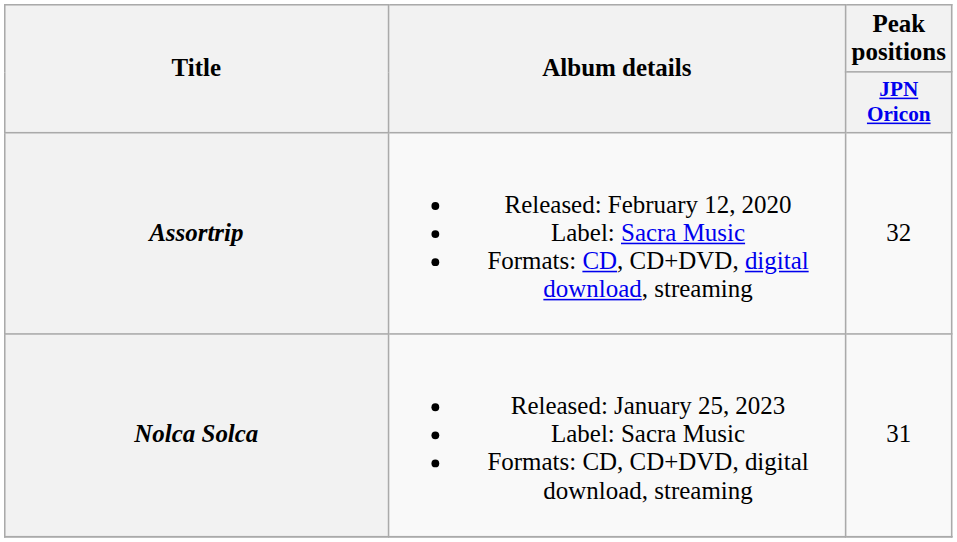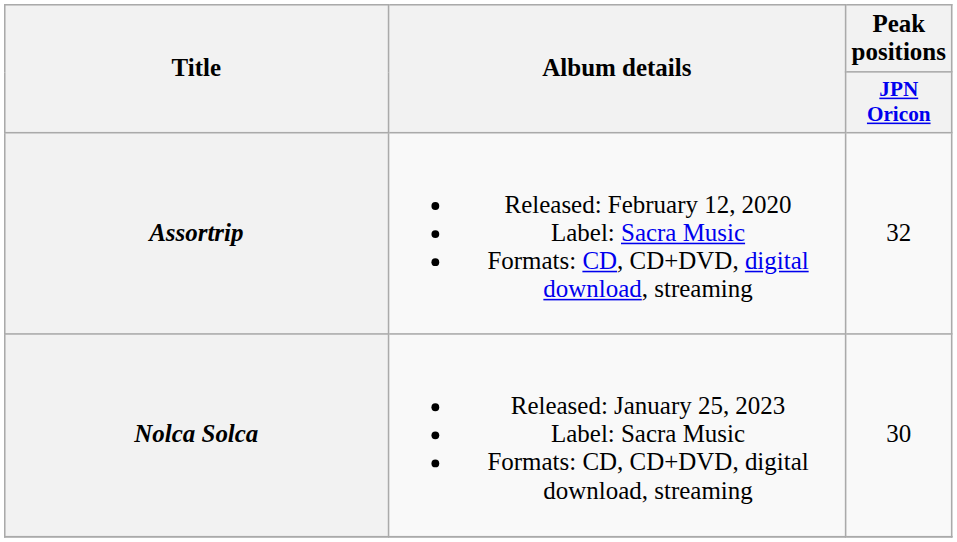 <table class="wikitable plainrowheaders" style="text-align:center;">
 <tr>
 <th style="width:15em;" rowspan="2">Title</th>
 <th style="width:18em;" rowspan="2">Album details</th>
 <th colspan="1">Peak positions</th>
 </tr>
 <tr>
 <th style="width:3em;font-size:85%"><a href='#'>JPN<br>Oricon</a><br></th>
 </tr>
 <tr>
 <th scope="row"><em>Assortrip</em></th>
 <td><br><ul><li>Released: February 12, 2020</li><li>Label: <a href='#'>Sacra Music</a></li><li>Formats: <a href='#'>CD</a>, CD+DVD, <a href='#'>digital download</a>, streaming</li></ul></td>
 <td>32</td>
 </tr>
 <tr>
 <th scope="row"><em>Nolca Solca</em></th>
 <td><br><ul><li>Released: January 25, 2023</li><li>Label: Sacra Music</li><li>Formats: CD, CD+DVD, digital download, streaming</li></ul></td>
-<td>31</td>
+<td>30</td>
 </tr>
 <tr>
 </tr>
 </table>
